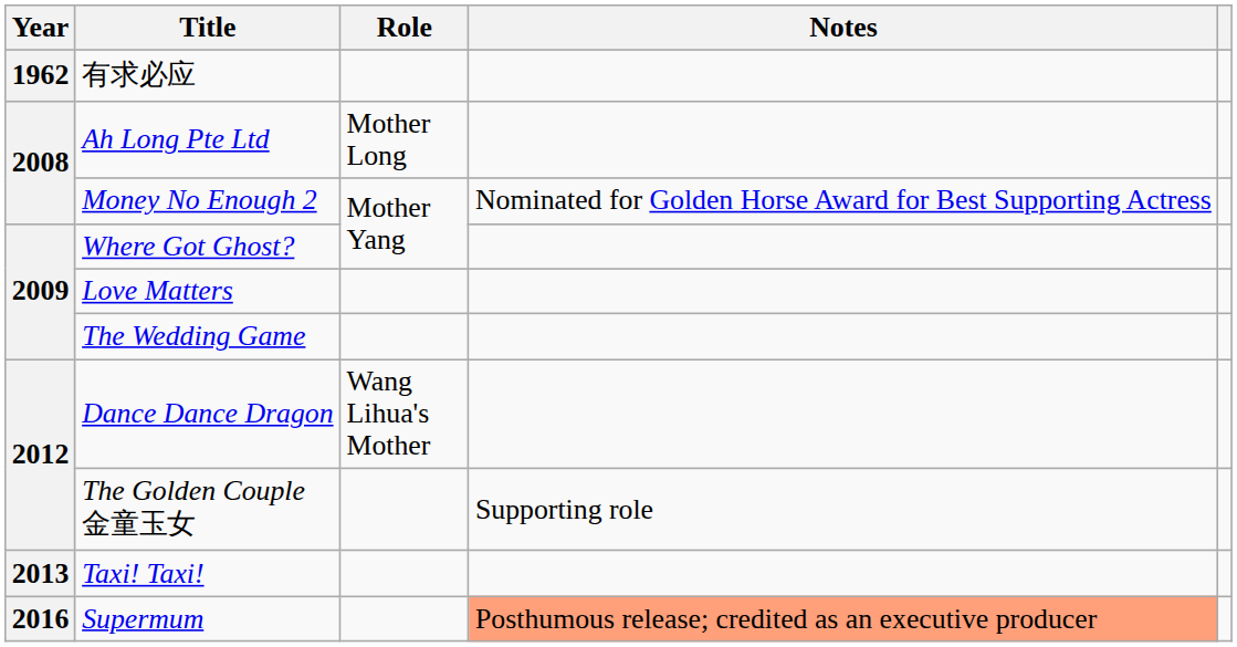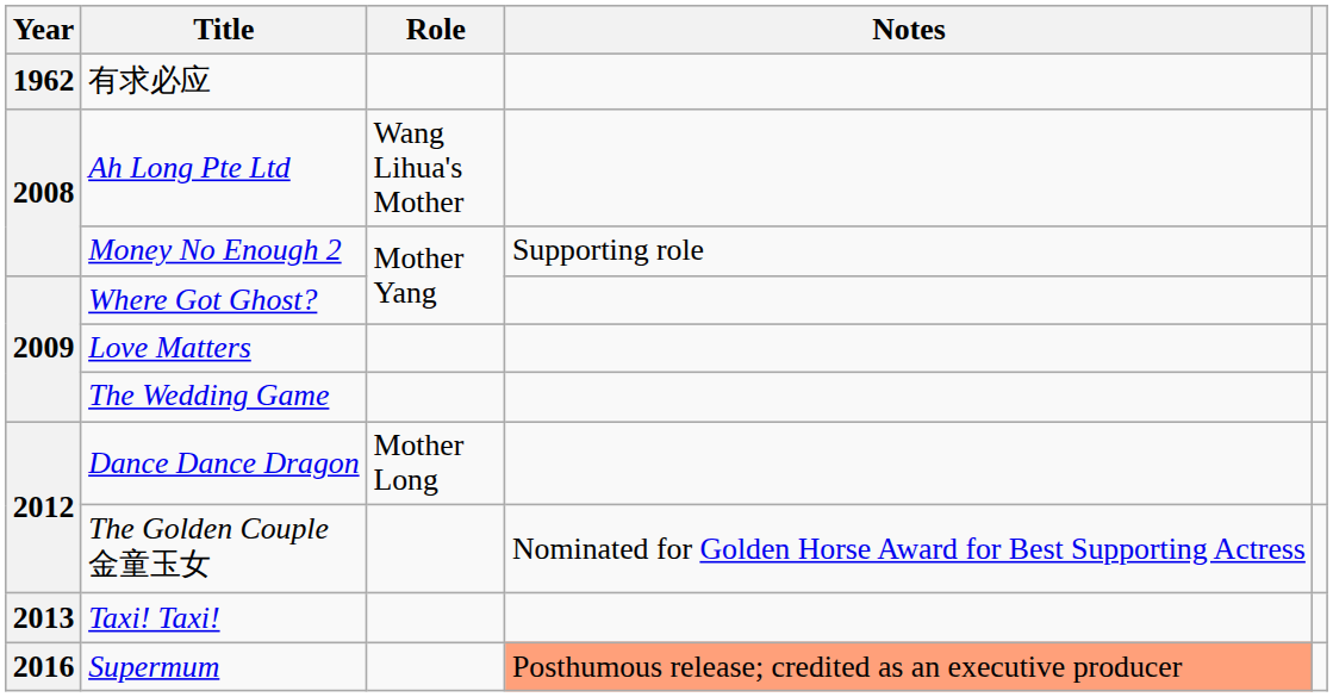 <table class="wikitable plainrowheaders sortable">
 <tr>
 <th scope="col">Year</th>
 <th scope="col">Title</th>
 <th scope="col" width="65">Role</th>
 <th scope="col" class="unsortable">Notes</th>
 <th scope="col" class="unsortable"></th>
 </tr>
 <tr>
 <th>1962</th>
 <td>有求必应</td>
 <td></td>
 <td></td>
 <td></td>
 </tr>
 <tr>
 <th rowspan="2">2008</th>
 <td><em><a href='#'>Ah Long Pte Ltd</a></em></td>
-<td>Mother Long</td>
+<td>Wang Lihua's Mother</td>
 <td></td>
 <td></td>
 </tr>
 <tr>
 <td><em><a href='#'>Money No Enough 2</a></em></td>
 <td rowspan="2">Mother Yang</td>
-<td>Nominated for <a href='#'>Golden Horse Award for Best Supporting Actress</a></td>
+<td>Supporting role</td>
 <td></td>
 </tr>
 <tr>
 <th rowspan="3">2009</th>
 <td><em><a href='#'>Where Got Ghost?</a></em></td>
 <td></td>
 <td></td>
 </tr>
 <tr>
 <td><em><a href='#'>Love Matters</a></em></td>
 <td></td>
 <td></td>
 <td></td>
 </tr>
 <tr>
 <td><em><a href='#'>The Wedding Game</a></em></td>
 <td></td>
 <td></td>
 <td></td>
 </tr>
 <tr>
 <th rowspan="2">2012</th>
 <td><em><a href='#'>Dance Dance Dragon</a></em></td>
-<td>Wang Lihua's Mother</td>
+<td>Mother Long</td>
 <td></td>
 <td></td>
 </tr>
 <tr>
 <td><em>The Golden Couple</em><br>金童玉女</td>
 <td></td>
-<td>Supporting role</td>
+<td>Nominated for <a href='#'>Golden Horse Award for Best Supporting Actress</a></td>
 <td></td>
 </tr>
 <tr>
 <th>2013</th>
 <td><a href='#'><em>Taxi! Taxi!</em></a></td>
 <td></td>
 <td></td>
 <td></td>
 </tr>
 <tr>
 <th>2016</th>
 <td><em><a href='#'>Supermum</a></em></td>
 <td></td>
 <td style="background: lightsalmon;">Posthumous release; credited as an executive producer</td>
 <td></td>
 </tr>
 </table>
